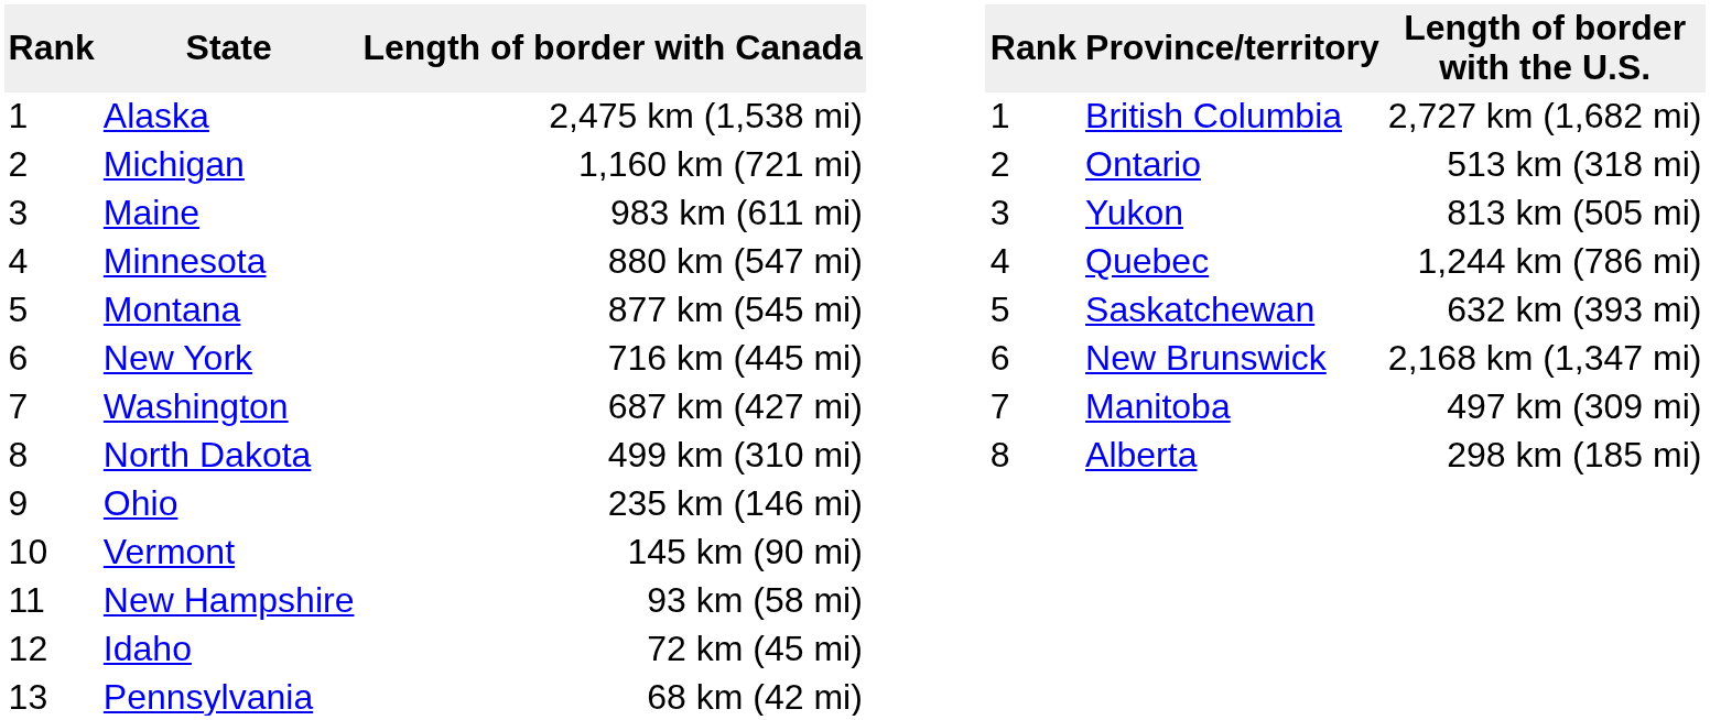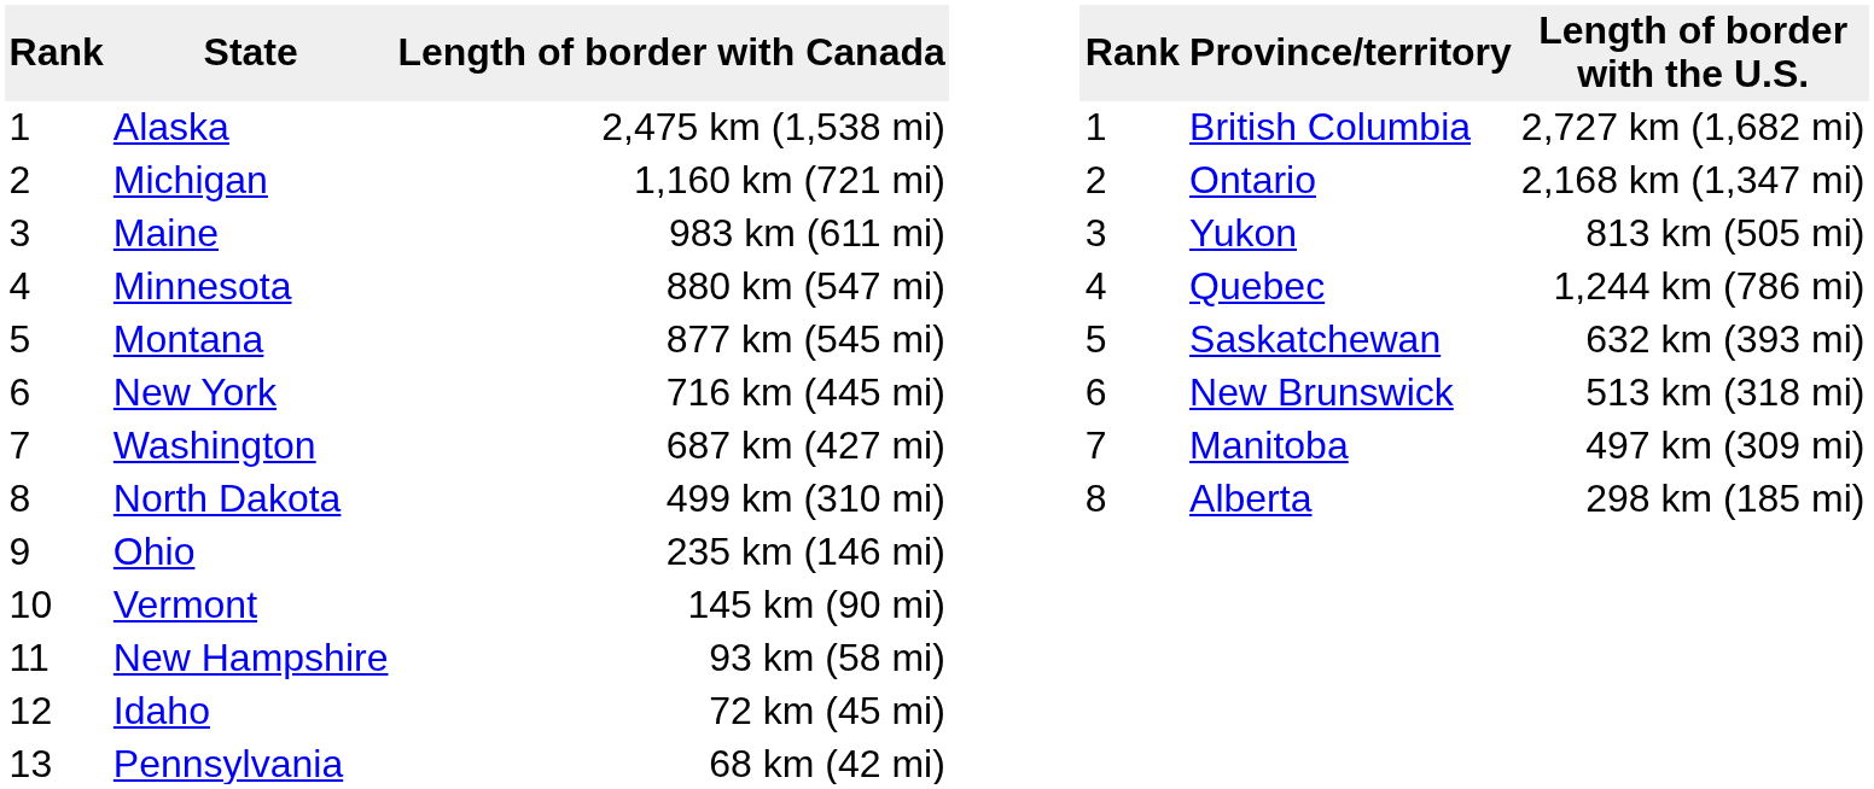 <table border="0" cellpadding="2" cellspacing="0" style="margin:auto;">
 <tr>
 <td colspan="3" style="text-align:center;"></td>
 <td rowspan="15" style="width:50px;"></td>
 <td colspan="3" style="text-align:center;"></td>
 </tr>
 <tr>
 <th style="background:#efefef;">Rank</th>
 <th style="background:#efefef;">State</th>
 <th style="background:#efefef;">Length of border with Canada</th>
 <th style="background:#efefef;">Rank</th>
 <th style="background:#efefef;">Province/territory</th>
 <th style="background:#efefef;">Length of border<br>with the U.S.</th>
 </tr>
 <tr>
 <td style="text-align:left;">1</td>
 <td><a href='#'>Alaska</a></td>
 <td style="text-align:right;">2,475 km (1,538 mi)</td>
 <td style="text-align:left;">1</td>
 <td><a href='#'>British Columbia</a></td>
 <td style="text-align:right;">2,727 km (1,682 mi)</td>
 </tr>
 <tr>
 <td style="text-align:left;">2</td>
 <td><a href='#'>Michigan</a></td>
 <td style="text-align:right;">1,160 km (721 mi)</td>
 <td style="text-align:left;">2</td>
 <td><a href='#'>Ontario</a></td>
-<td style="text-align:right;">513 km (318 mi)</td>
+<td style="text-align:right;">2,168 km (1,347 mi)</td>
 </tr>
 <tr>
 <td style="text-align:left;">3</td>
 <td><a href='#'>Maine</a></td>
 <td style="text-align:right;">983 km (611 mi)</td>
 <td style="text-align:left;">3</td>
 <td><a href='#'>Yukon</a></td>
 <td style="text-align:right;">813 km (505 mi)</td>
 </tr>
 <tr>
 <td style="text-align:left;">4</td>
 <td><a href='#'>Minnesota</a></td>
 <td style="text-align:right;">880 km (547 mi)</td>
 <td style="text-align:left;">4</td>
 <td><a href='#'>Quebec</a></td>
 <td style="text-align:right;">1,244 km (786 mi)</td>
 </tr>
 <tr>
 <td style="text-align:left;">5</td>
 <td><a href='#'>Montana</a></td>
 <td style="text-align:right;">877 km (545 mi)</td>
 <td style="text-align:left;">5</td>
 <td><a href='#'>Saskatchewan</a></td>
 <td style="text-align:right;">632 km (393 mi)</td>
 </tr>
 <tr>
 <td style="text-align:left;">6</td>
 <td><a href='#'>New York</a></td>
 <td style="text-align:right;">716 km (445 mi)</td>
 <td style="text-align:left;">6</td>
 <td><a href='#'>New Brunswick</a></td>
-<td style="text-align:right;">2,168 km (1,347 mi)</td>
+<td style="text-align:right;">513 km (318 mi)</td>
 </tr>
 <tr>
 <td style="text-align:left;">7</td>
 <td><a href='#'>Washington</a></td>
 <td style="text-align:right;">687 km (427 mi)</td>
 <td style="text-align:left;">7</td>
 <td><a href='#'>Manitoba</a></td>
 <td style="text-align:right;">497 km (309 mi)</td>
 </tr>
 <tr>
 <td style="text-align:left;">8</td>
 <td><a href='#'>North Dakota</a></td>
 <td style="text-align:right;">499 km (310 mi)</td>
 <td style="text-align:left;">8</td>
 <td><a href='#'>Alberta</a></td>
 <td style="text-align:right;">298 km (185 mi)</td>
 </tr>
 <tr>
 <td style="text-align:left;">9</td>
 <td><a href='#'>Ohio</a></td>
 <td style="text-align:right;">235 km (146 mi)</td>
 <td> </td>
 <td> </td>
 <td> </td>
 </tr>
 <tr>
 <td style="text-align:left;">10</td>
 <td><a href='#'>Vermont</a></td>
 <td style="text-align:right;">145 km (90 mi)</td>
 <td> </td>
 <td> </td>
 <td> </td>
 </tr>
 <tr>
 <td style="text-align:left;">11</td>
 <td><a href='#'>New Hampshire</a></td>
 <td style="text-align:right;">93 km (58 mi)</td>
 <td> </td>
 <td> </td>
 <td> </td>
 </tr>
 <tr>
 <td style="text-align:left;">12</td>
 <td><a href='#'>Idaho</a></td>
 <td style="text-align:right;">72 km (45 mi)</td>
 <td> </td>
 <td> </td>
 <td> </td>
 </tr>
 <tr>
 <td style="text-align:left;">13</td>
 <td><a href='#'>Pennsylvania</a></td>
 <td style="text-align:right;">68 km (42 mi)</td>
 <td> </td>
 <td> </td>
 <td> </td>
 </tr>
 </table>
